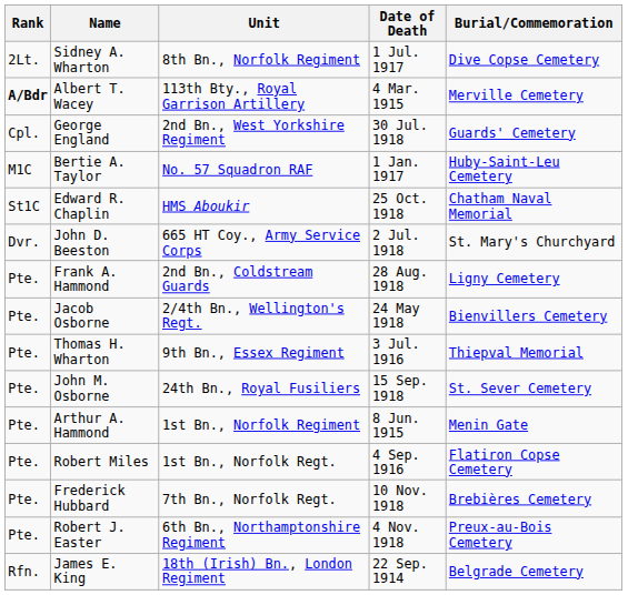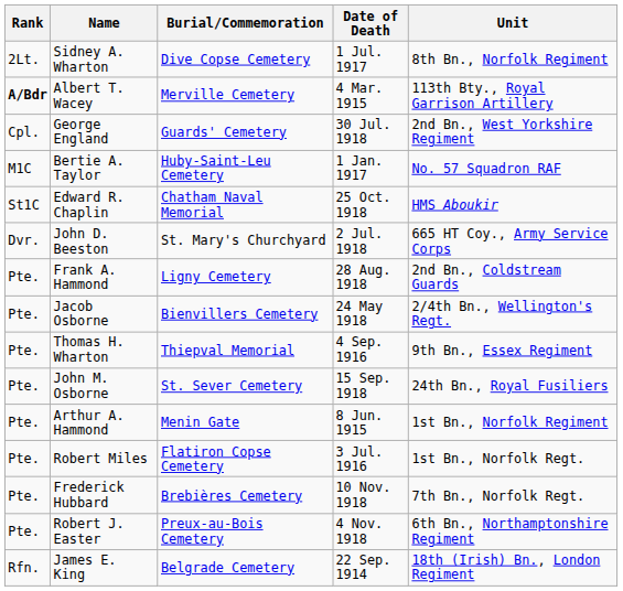 <table class="wikitable">
 <tr>
 <th>Rank</th>
 <th>Name</th>
+<th>Burial/Commemoration</th>
+<th>Date of Death</th>
 <th>Unit</th>
-<th>Date of Death</th>
-<th>Burial/Commemoration</th>
 </tr>
 <tr>
 <td>2Lt.</td>
 <td>Sidney A. Wharton</td>
+<td><a href='#'>Dive Copse Cemetery</a></td>
+<td>1 Jul. 1917</td>
 <td>8th Bn., <a href='#'>Norfolk Regiment</a></td>
-<td>1 Jul. 1917</td>
-<td><a href='#'>Dive Copse Cemetery</a></td>
 </tr>
 <tr>
 <td><strong>A/Bdr</strong></td>
 <td>Albert T. Wacey</td>
+<td><a href='#'>Merville Cemetery</a></td>
+<td>4 Mar. 1915</td>
 <td>113th Bty., <a href='#'>Royal Garrison Artillery</a></td>
-<td>4 Mar. 1915</td>
-<td><a href='#'>Merville Cemetery</a></td>
 </tr>
 <tr>
 <td>Cpl.</td>
 <td>George England</td>
+<td><a href='#'>Guards' Cemetery</a></td>
+<td>30 Jul. 1918</td>
 <td>2nd Bn., <a href='#'>West Yorkshire Regiment</a></td>
-<td>30 Jul. 1918</td>
-<td><a href='#'>Guards' Cemetery</a></td>
 </tr>
 <tr>
 <td>M1C</td>
 <td>Bertie A. Taylor</td>
+<td><a href='#'>Huby-Saint-Leu Cemetery</a></td>
+<td>1 Jan. 1917</td>
 <td><a href='#'>No. 57 Squadron RAF</a></td>
-<td>1 Jan. 1917</td>
-<td><a href='#'>Huby-Saint-Leu Cemetery</a></td>
 </tr>
 <tr>
 <td>St1C</td>
 <td>Edward R. Chaplin</td>
+<td><a href='#'>Chatham Naval Memorial</a></td>
+<td>25 Oct. 1918</td>
 <td><a href='#'>HMS <em>Aboukir</em></a></td>
-<td>25 Oct. 1918</td>
-<td><a href='#'>Chatham Naval Memorial</a></td>
 </tr>
 <tr>
 <td>Dvr.</td>
 <td>John D. Beeston</td>
+<td>St. Mary's Churchyard</td>
+<td>2 Jul. 1918</td>
 <td>665 HT Coy., <a href='#'>Army Service Corps</a></td>
-<td>2 Jul. 1918</td>
-<td>St. Mary's Churchyard</td>
 </tr>
 <tr>
 <td>Pte.</td>
 <td>Frank A. Hammond</td>
+<td><a href='#'>Ligny Cemetery</a></td>
+<td>28 Aug. 1918</td>
 <td>2nd Bn., <a href='#'>Coldstream Guards</a></td>
-<td>28 Aug. 1918</td>
-<td><a href='#'>Ligny Cemetery</a></td>
 </tr>
 <tr>
 <td>Pte.</td>
 <td>Jacob Osborne</td>
+<td><a href='#'>Bienvillers Cemetery</a></td>
+<td>24 May 1918</td>
 <td>2/4th Bn., <a href='#'>Wellington's Regt.</a></td>
-<td>24 May 1918</td>
-<td><a href='#'>Bienvillers Cemetery</a></td>
 </tr>
 <tr>
 <td>Pte.</td>
 <td>Thomas H. Wharton</td>
+<td><a href='#'>Thiepval Memorial</a></td>
+<td>4 Sep. 1916</td>
 <td>9th Bn., <a href='#'>Essex Regiment</a></td>
-<td>3 Jul. 1916</td>
-<td><a href='#'>Thiepval Memorial</a></td>
 </tr>
 <tr>
 <td>Pte.</td>
 <td>John M. Osborne</td>
+<td><a href='#'>St. Sever Cemetery</a></td>
+<td>15 Sep. 1918</td>
 <td>24th Bn., <a href='#'>Royal Fusiliers</a></td>
-<td>15 Sep. 1918</td>
-<td><a href='#'>St. Sever Cemetery</a></td>
 </tr>
 <tr>
 <td>Pte.</td>
 <td>Arthur A. Hammond</td>
+<td><a href='#'>Menin Gate</a></td>
+<td>8 Jun. 1915</td>
 <td>1st Bn., <a href='#'>Norfolk Regiment</a></td>
-<td>8 Jun. 1915</td>
-<td><a href='#'>Menin Gate</a></td>
 </tr>
 <tr>
 <td>Pte.</td>
 <td>Robert Miles</td>
+<td><a href='#'>Flatiron Copse Cemetery</a></td>
+<td>3 Jul. 1916</td>
 <td>1st Bn., Norfolk Regt.</td>
-<td>4 Sep. 1916</td>
-<td><a href='#'>Flatiron Copse Cemetery</a></td>
 </tr>
 <tr>
 <td>Pte.</td>
 <td>Frederick Hubbard</td>
+<td><a href='#'>Brebières Cemetery</a></td>
+<td>10 Nov. 1918</td>
 <td>7th Bn., Norfolk Regt.</td>
-<td>10 Nov. 1918</td>
-<td><a href='#'>Brebières Cemetery</a></td>
 </tr>
 <tr>
 <td>Pte.</td>
 <td>Robert J. Easter</td>
+<td><a href='#'>Preux-au-Bois Cemetery</a></td>
+<td>4 Nov. 1918</td>
 <td>6th Bn., <a href='#'>Northamptonshire Regiment</a></td>
-<td>4 Nov. 1918</td>
-<td><a href='#'>Preux-au-Bois Cemetery</a></td>
 </tr>
 <tr>
 <td>Rfn.</td>
 <td>James E. King</td>
+<td><a href='#'>Belgrade Cemetery</a></td>
+<td>22 Sep. 1914</td>
 <td><a href='#'>18th (Irish) Bn.</a>, <a href='#'>London Regiment</a></td>
-<td>22 Sep. 1914</td>
-<td><a href='#'>Belgrade Cemetery</a></td>
 </tr>
 </table>
